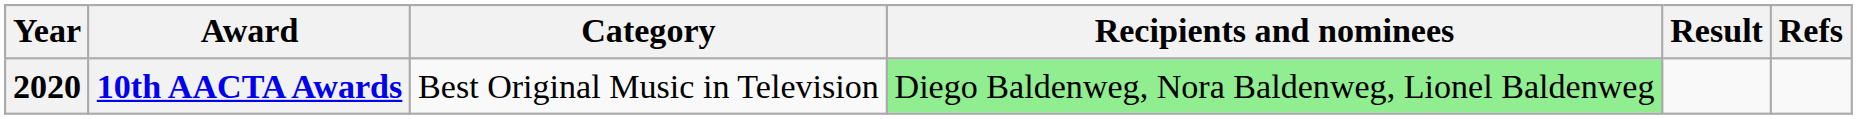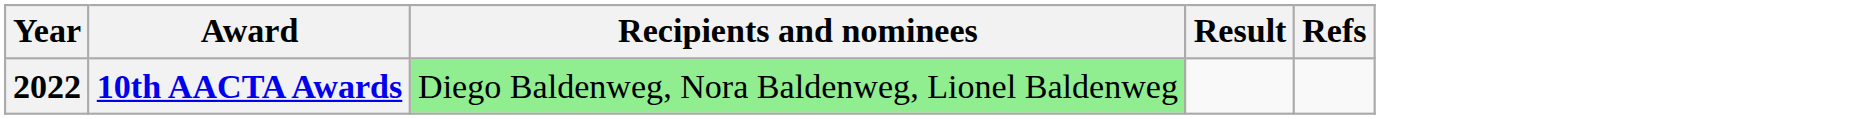 <table class="wikitable">
 <tr>
 <th>Year</th>
 <th>Award</th>
-<th>Category</th>
 <th>Recipients and nominees</th>
 <th>Result</th>
 <th>Refs</th>
 </tr>
 <tr>
-<th rowspan="1">2020</th>
+<th rowspan="1">2022</th>
 <th rowspan="1"><strong><a href='#'>10th AACTA Awards</a></strong></th>
-<td>Best Original Music in Television</td>
 <td style="background: lightgreen;">Diego Baldenweg, Nora Baldenweg, Lionel Baldenweg</td>
 <td></td>
 <td></td>
 </tr>
 </table>
